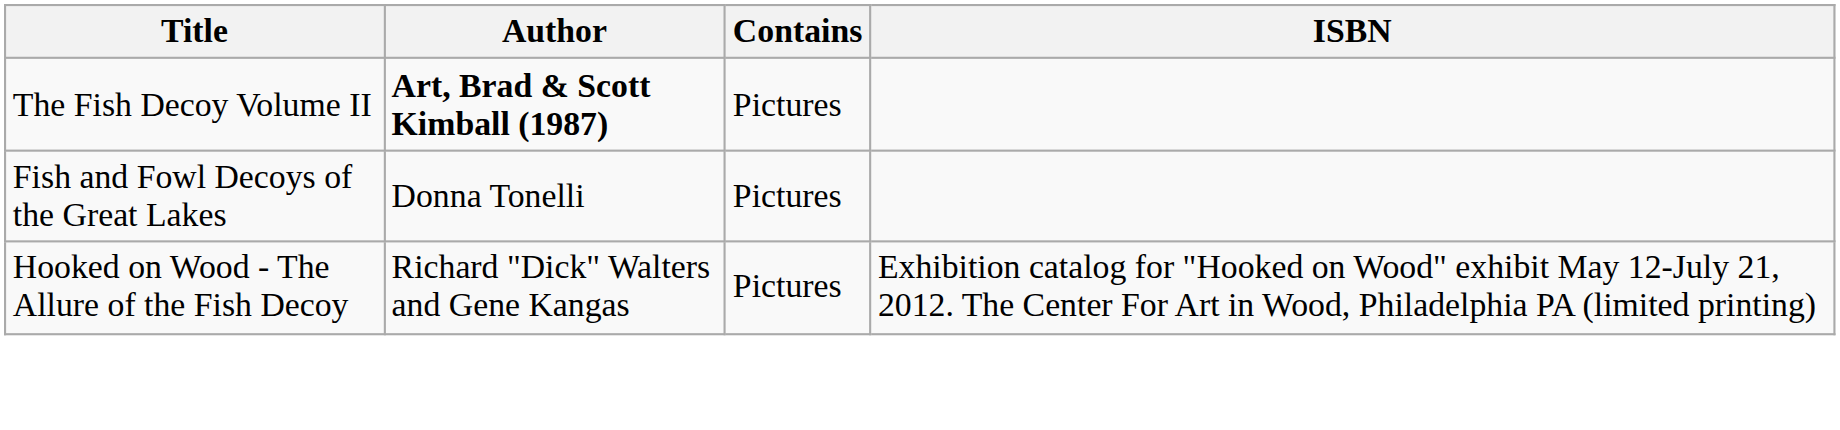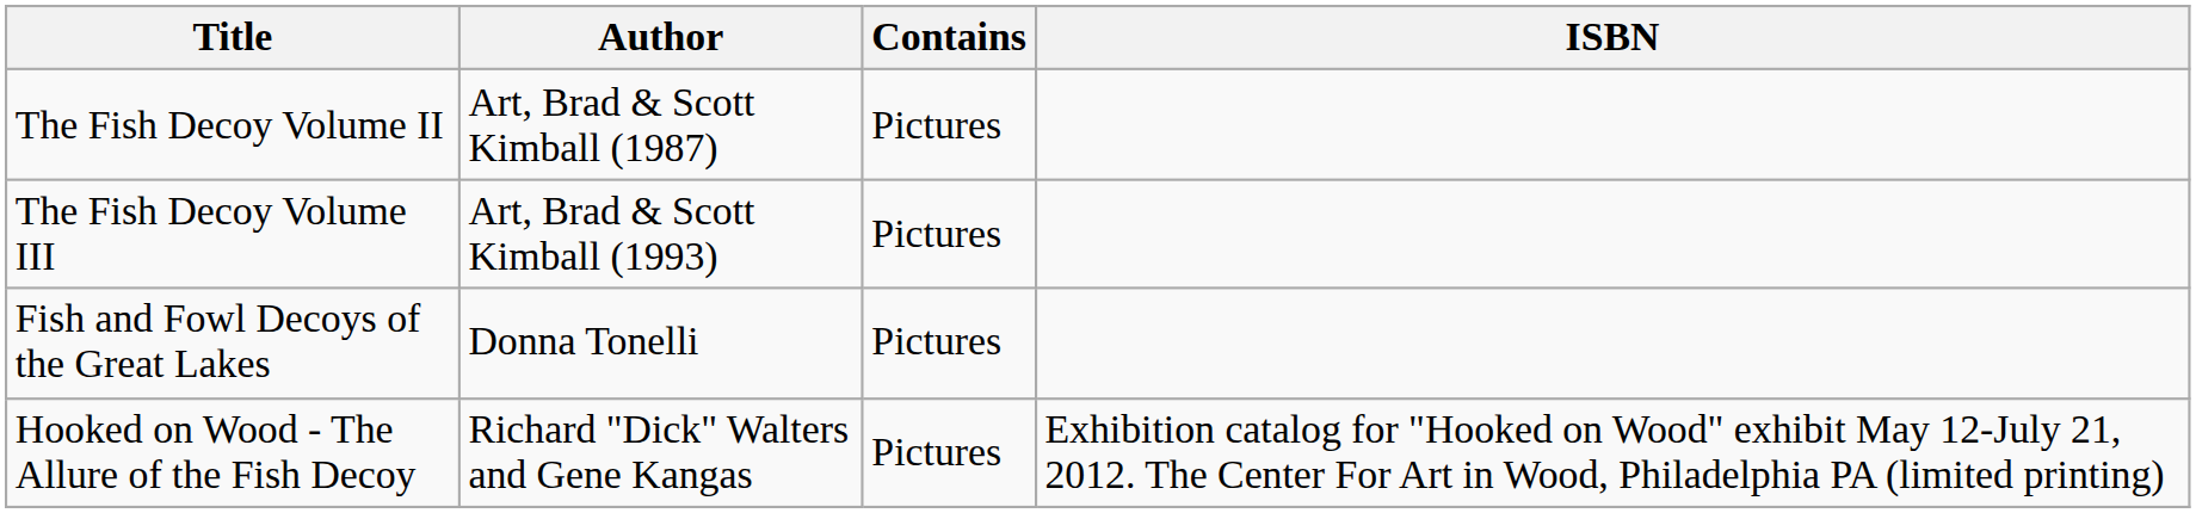 <table class="wikitable">
 <tr>
 <th>Title</th>
 <th>Author</th>
 <th>Contains</th>
 <th>ISBN</th>
 </tr>
 <tr>
 <td>The Fish Decoy Volume II</td>
-<td><strong>Art, Brad & Scott Kimball (1987)</strong></td>
+<td>Art, Brad & Scott Kimball (1987)</td>
+<td>Pictures</td>
+<td></td>
+</tr>
+<tr>
+<td>The Fish Decoy Volume III</td>
+<td>Art, Brad & Scott Kimball (1993)</td>
 <td>Pictures</td>
 <td></td>
 </tr>
 <tr>
 <td>Fish and Fowl Decoys of the Great Lakes</td>
 <td>Donna Tonelli</td>
 <td>Pictures</td>
 <td></td>
 </tr>
 <tr>
 <td>Hooked on Wood - The Allure of the Fish Decoy</td>
 <td>Richard "Dick" Walters and Gene Kangas</td>
 <td>Pictures</td>
 <td>Exhibition catalog for "Hooked on Wood" exhibit May 12-July 21, 2012.  The Center For Art in Wood, Philadelphia PA (limited printing)</td>
 </tr>
 </table>
